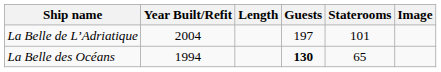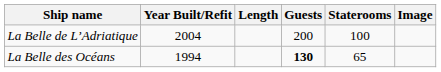 <table class="wikitable">
 <tr>
 <th>Ship name</th>
 <th>Year Built/Refit</th>
 <th>Length</th>
 <th>Guests</th>
 <th>Staterooms</th>
 <th>Image</th>
 </tr>
 <tr>
 <td><em>La Belle de L’Adriatique</em></td>
 <td style="text-align:Center;">2004</td>
 <td style="text-align:Center;"></td>
-<td style="text-align:Center;">197</td>
-<td style="text-align:Center;">101</td>
+<td style="text-align:Center;">200</td>
+<td style="text-align:Center;">100</td>
 <td style="text-align:Center;"></td>
 </tr>
 <tr>
 <td><em>La Belle des Océans</em></td>
 <td style="text-align:Center;">1994</td>
 <td style="text-align:Center;"></td>
 <td style="text-align:Center;"><strong>130</strong></td>
 <td style="text-align:Center;">65</td>
 <td></td>
 </tr>
 </table>
